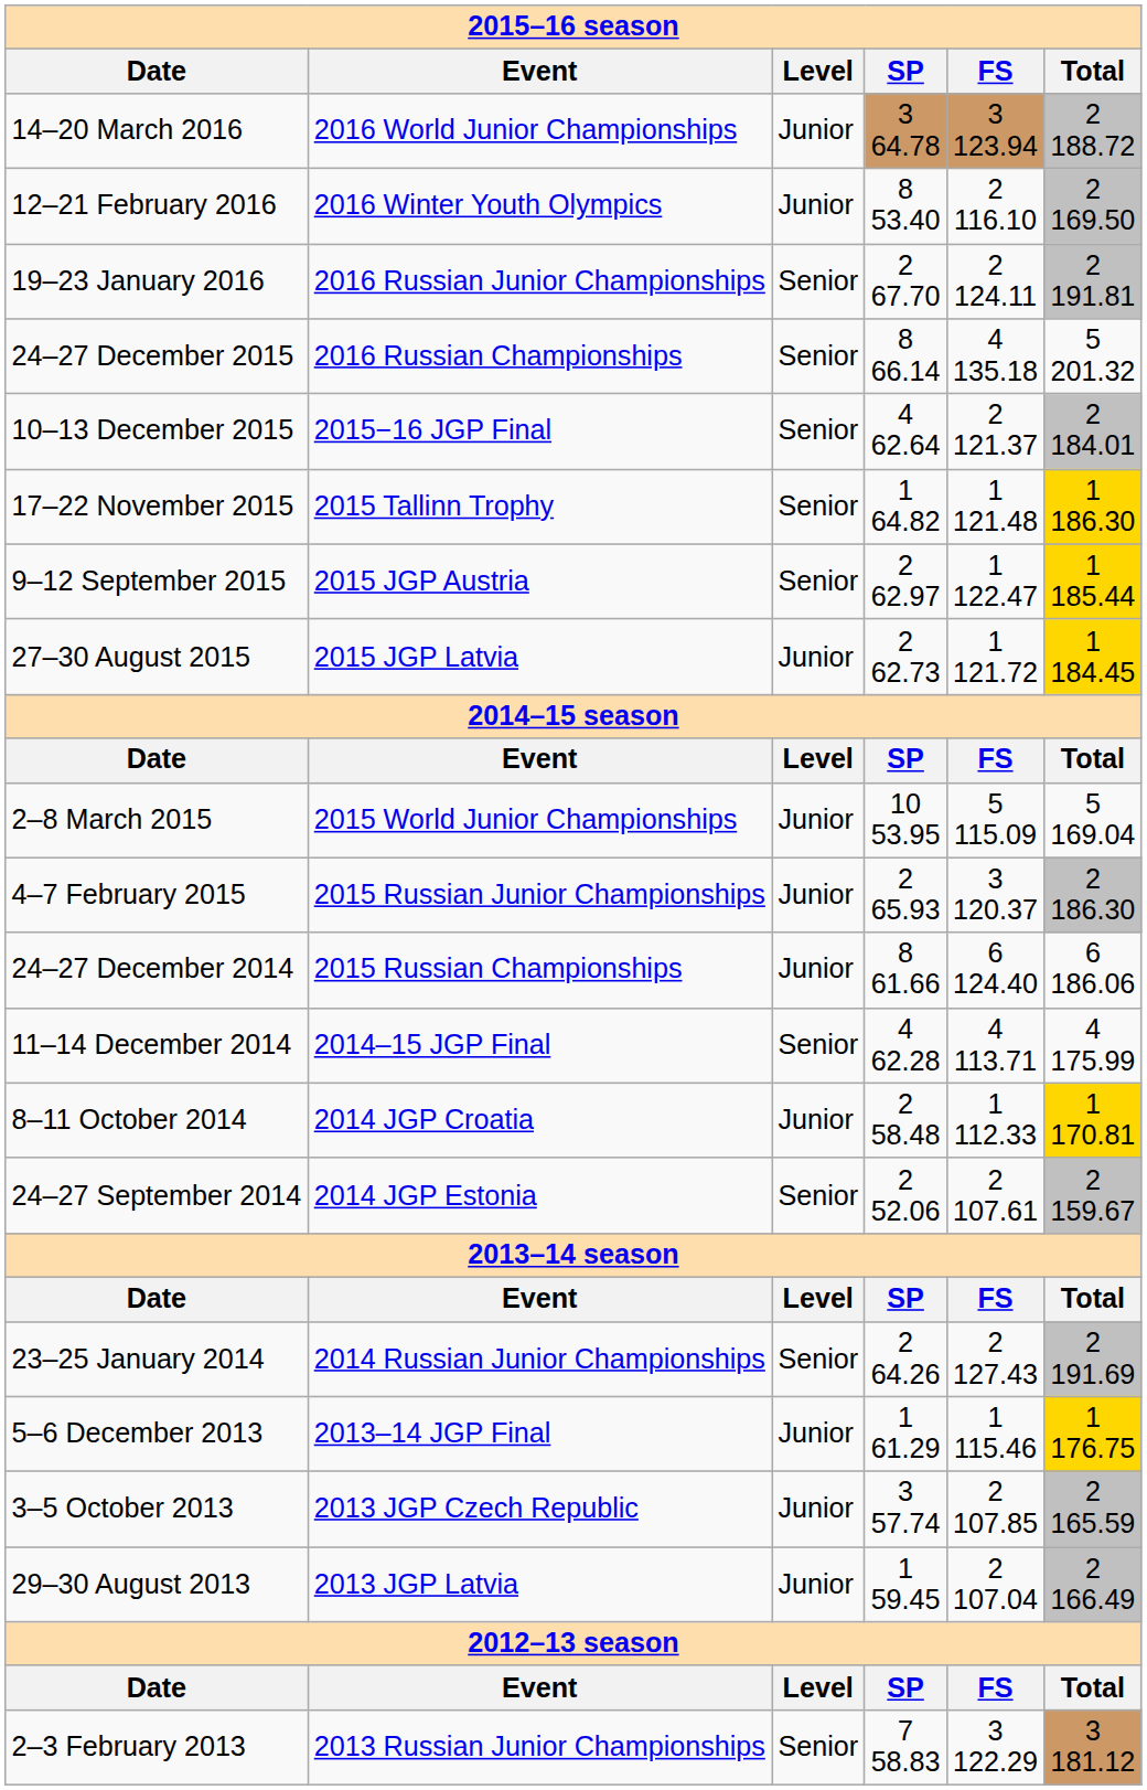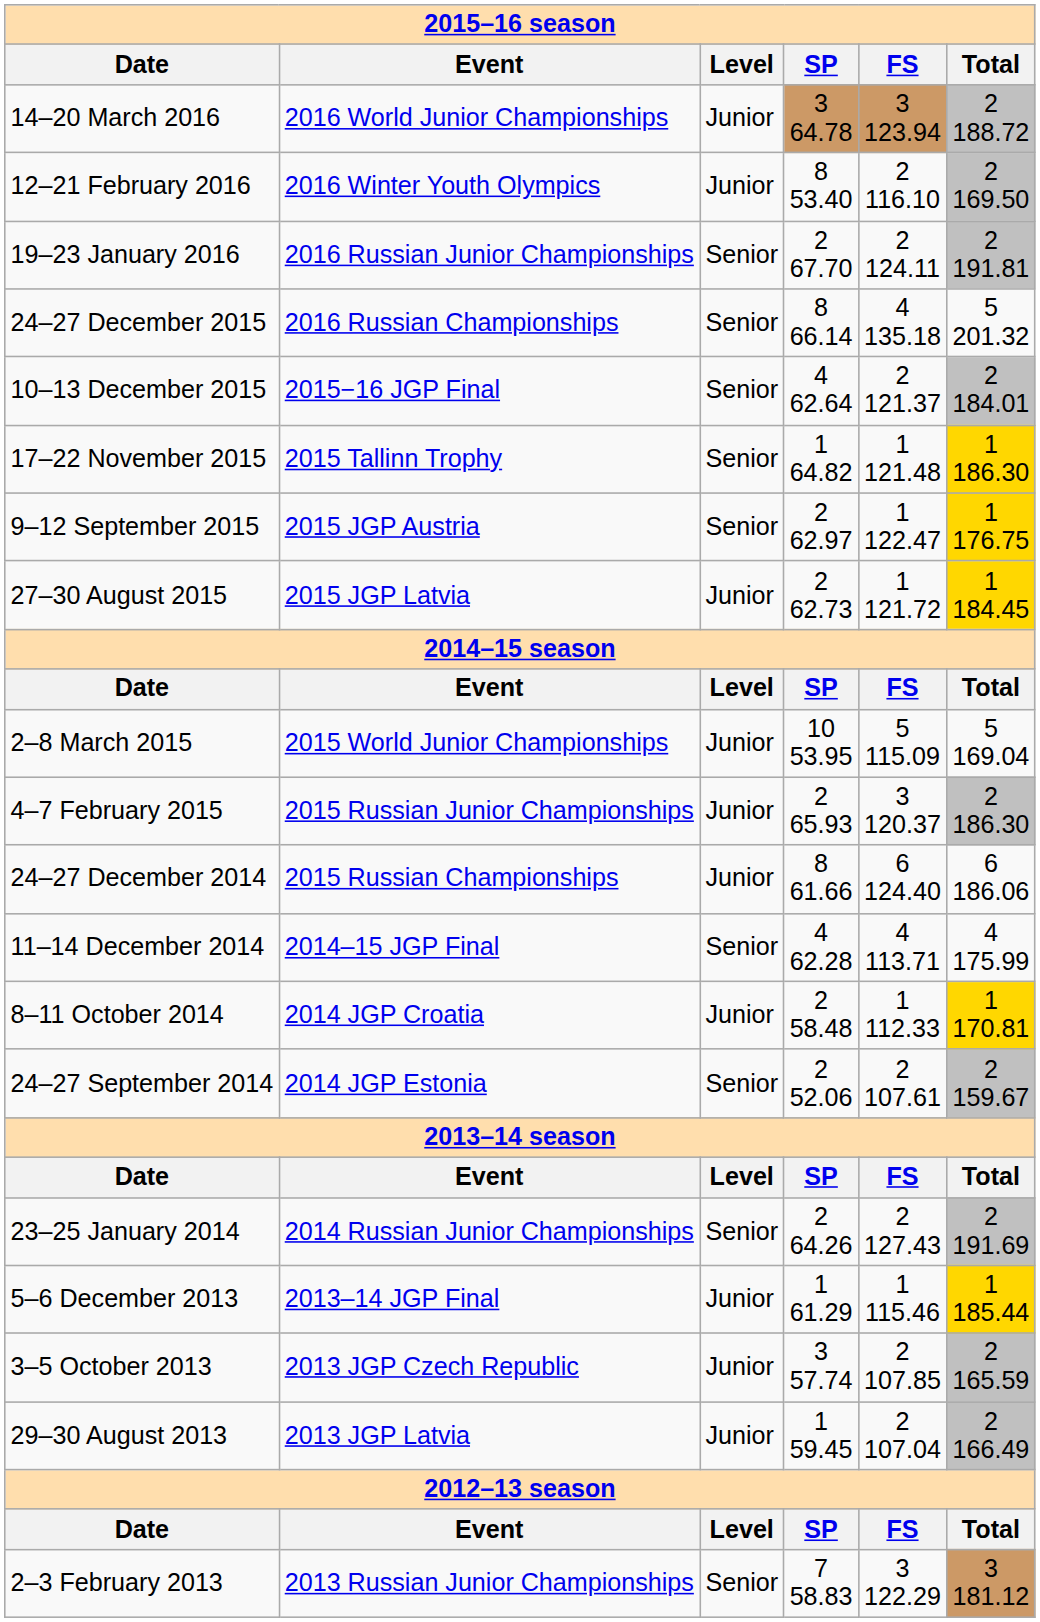 <table class="wikitable">
 <tr>
 <th colspan="6" style="background-color: #ffdead; " align="center"><a href='#'>2015–16 season</a></th>
 </tr>
 <tr>
 <th>Date</th>
 <th>Event</th>
 <th>Level</th>
 <th><a href='#'>SP</a></th>
 <th><a href='#'>FS</a></th>
 <th>Total</th>
 </tr>
 <tr>
 <td>14–20 March 2016</td>
 <td><a href='#'>2016 World Junior Championships</a></td>
 <td>Junior</td>
 <td align="center" bgcolor="#cc9966">3 <br> 64.78</td>
 <td align="center" bgcolor="#cc9966">3 <br> 123.94</td>
 <td align=center bgcolor=silver>2 <br> 188.72</td>
 </tr>
 <tr>
 <td>12–21 February 2016</td>
 <td><a href='#'>2016 Winter Youth Olympics</a></td>
 <td>Junior</td>
 <td align=center>8 <br> 53.40</td>
 <td align=center>2 <br> 116.10</td>
 <td align=center bgcolor=silver>2 <br> 169.50</td>
 </tr>
 <tr>
 <td>19–23 January 2016</td>
 <td><a href='#'>2016 Russian Junior Championships</a></td>
 <td>Senior</td>
 <td align=center>2 <br> 67.70</td>
 <td align=center>2 <br> 124.11</td>
 <td align=center bgcolor=silver>2 <br> 191.81</td>
 </tr>
 <tr>
 <td>24–27 December 2015</td>
 <td><a href='#'>2016 Russian Championships</a></td>
 <td>Senior</td>
 <td align=center>8 <br> 66.14</td>
 <td align=center>4 <br> 135.18</td>
 <td align=center>5 <br> 201.32</td>
 </tr>
 <tr>
 <td>10–13 December 2015</td>
 <td><a href='#'>2015−16 JGP Final</a></td>
 <td>Senior</td>
 <td align=center>4 <br> 62.64</td>
 <td align=center>2 <br> 121.37</td>
 <td align=center bgcolor=silver>2 <br> 184.01</td>
 </tr>
 <tr>
 <td>17–22 November 2015</td>
 <td><a href='#'>2015 Tallinn Trophy</a></td>
 <td>Senior</td>
 <td align=center>1 <br> 64.82</td>
 <td align=center>1 <br> 121.48</td>
 <td align=center bgcolor=gold>1 <br> 186.30</td>
 </tr>
 <tr>
 <td>9–12 September 2015</td>
 <td><a href='#'>2015 JGP Austria</a></td>
 <td>Senior</td>
 <td align=center>2 <br> 62.97</td>
 <td align=center>1 <br> 122.47</td>
-<td align=center bgcolor=gold>1 <br> 185.44</td>
+<td align=center bgcolor=gold>1 <br> 176.75</td>
 </tr>
 <tr>
 <td>27–30 August 2015</td>
 <td><a href='#'>2015 JGP Latvia</a></td>
 <td>Junior</td>
 <td align=center>2 <br> 62.73</td>
 <td align=center>1 <br> 121.72</td>
 <td align=center bgcolor=gold>1 <br> 184.45</td>
 </tr>
 <tr>
 <th colspan="6" style="background-color: #ffdead; " align="center"><a href='#'>2014–15 season</a></th>
 </tr>
 <tr>
 <th>Date</th>
 <th>Event</th>
 <th>Level</th>
 <th><a href='#'>SP</a></th>
 <th><a href='#'>FS</a></th>
 <th>Total</th>
 </tr>
 <tr>
 <td>2–8 March 2015</td>
 <td><a href='#'>2015 World Junior Championships</a></td>
 <td>Junior</td>
 <td align=center>10 <br> 53.95</td>
 <td align=center>5 <br> 115.09</td>
 <td align=center>5 <br> 169.04</td>
 </tr>
 <tr>
 <td>4–7 February 2015</td>
 <td><a href='#'>2015 Russian Junior Championships</a></td>
 <td>Junior</td>
 <td align=center>2 <br> 65.93</td>
 <td align=center>3 <br> 120.37</td>
 <td align=center bgcolor=silver>2 <br> 186.30</td>
 </tr>
 <tr>
 <td>24–27 December 2014</td>
 <td><a href='#'>2015 Russian Championships</a></td>
 <td>Junior</td>
 <td align=center>8 <br> 61.66</td>
 <td align=center>6 <br> 124.40</td>
 <td align=center>6 <br> 186.06</td>
 </tr>
 <tr>
 <td>11–14 December 2014</td>
 <td><a href='#'>2014–15 JGP Final</a></td>
 <td>Senior</td>
 <td align=center>4<br> 62.28</td>
 <td align=center>4 <br> 113.71</td>
 <td align=center>4 <br> 175.99</td>
 </tr>
 <tr>
 <td>8–11 October 2014</td>
 <td><a href='#'>2014 JGP Croatia</a></td>
 <td>Junior</td>
 <td align=center>2 <br> 58.48</td>
 <td align=center>1 <br> 112.33</td>
 <td align=center bgcolor=gold>1 <br> 170.81</td>
 </tr>
 <tr>
 <td>24–27 September 2014</td>
 <td><a href='#'>2014 JGP Estonia</a></td>
 <td>Senior</td>
 <td align=center>2 <br> 52.06</td>
 <td align=center>2 <br> 107.61</td>
 <td align=center bgcolor=silver>2 <br> 159.67</td>
 </tr>
 <tr>
 <th colspan="6" style="background-color: #ffdead; " align="center"><a href='#'>2013–14 season</a></th>
 </tr>
 <tr>
 <th>Date</th>
 <th>Event</th>
 <th>Level</th>
 <th><a href='#'>SP</a></th>
 <th><a href='#'>FS</a></th>
 <th>Total</th>
 </tr>
 <tr>
 <td>23–25 January 2014</td>
 <td><a href='#'>2014 Russian Junior Championships</a></td>
 <td>Senior</td>
 <td align=center>2 <br> 64.26</td>
 <td align=center>2 <br> 127.43</td>
 <td align=center bgcolor=silver>2 <br> 191.69</td>
 </tr>
 <tr>
 <td>5–6 December 2013</td>
 <td><a href='#'>2013–14 JGP Final</a></td>
 <td>Junior</td>
 <td align=center>1 <br> 61.29</td>
 <td align=center>1 <br> 115.46</td>
-<td align=center bgcolor=gold>1 <br> 176.75</td>
+<td align=center bgcolor=gold>1 <br> 185.44</td>
 </tr>
 <tr>
 <td>3–5 October 2013</td>
 <td><a href='#'>2013 JGP Czech Republic</a></td>
 <td>Junior</td>
 <td align=center>3 <br> 57.74</td>
 <td align=center>2 <br> 107.85</td>
 <td align=center bgcolor=silver>2 <br> 165.59</td>
 </tr>
 <tr>
 <td>29–30 August 2013</td>
 <td><a href='#'>2013 JGP Latvia</a></td>
 <td>Junior</td>
 <td align=center>1 <br> 59.45</td>
 <td align=center>2 <br> 107.04</td>
 <td align=center bgcolor=silver>2 <br> 166.49</td>
 </tr>
 <tr>
 <th colspan="6" style="background-color: #ffdead; " align="center"><a href='#'>2012–13 season</a></th>
 </tr>
 <tr>
 <th>Date</th>
 <th>Event</th>
 <th>Level</th>
 <th><a href='#'>SP</a></th>
 <th><a href='#'>FS</a></th>
 <th>Total</th>
 </tr>
 <tr>
 <td>2–3 February 2013</td>
 <td><a href='#'>2013 Russian Junior Championships</a></td>
 <td>Senior</td>
 <td align=center>7 <br> 58.83</td>
 <td align=center>3 <br> 122.29</td>
 <td align="center" bgcolor="#cc9966">3 <br> 181.12</td>
 </tr>
 </table>
